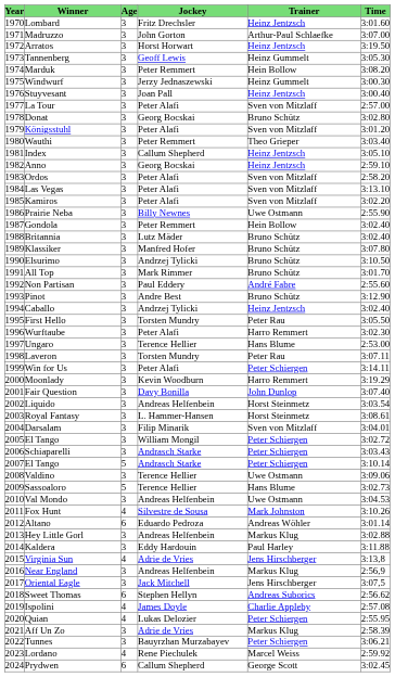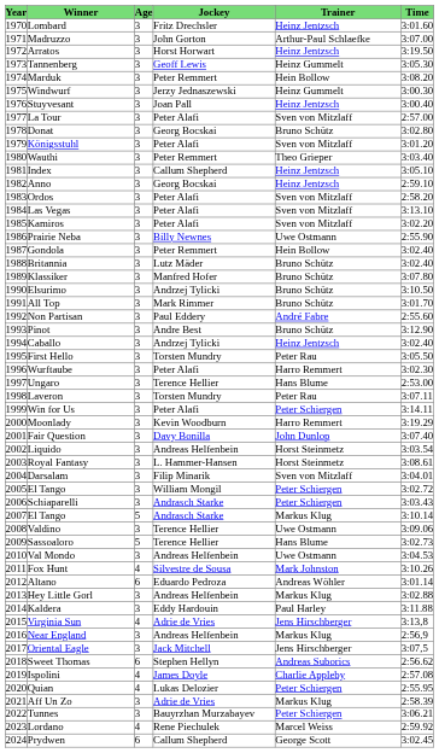 <table class = "sortable" | border="1" cellpadding="0" style="border-collapse: collapse; font-size:90%">
 <tr bgcolor="#77dd77" align="center">
 <th>Year</th>
 <th>Winner</th>
 <th>Age</th>
 <th>Jockey</th>
 <th>Trainer</th>
 <th>Time</th>
 </tr>
 <tr>
 <td>1970</td>
 <td width=145px>Lombard</td>
 <td>3</td>
 <td width=165px>Fritz Drechsler</td>
 <td width=170px><a href='#'>Heinz Jentzsch</a></td>
 <td>3:01.60</td>
 </tr>
 <tr>
 <td>1971</td>
 <td>Madruzzo</td>
 <td>3</td>
 <td>John Gorton</td>
 <td>Arthur-Paul Schlaefke</td>
 <td>3:07.00</td>
 </tr>
 <tr>
 <td>1972</td>
 <td>Arratos</td>
 <td>3</td>
 <td>Horst Horwart</td>
 <td><a href='#'>Heinz Jentzsch</a></td>
 <td>3:19.50</td>
 </tr>
 <tr>
 <td>1973</td>
 <td>Tannenberg</td>
 <td>3</td>
 <td><a href='#'>Geoff Lewis</a></td>
 <td>Heinz Gummelt</td>
 <td>3:05.30</td>
 </tr>
 <tr>
 <td>1974</td>
 <td>Marduk</td>
 <td>3</td>
 <td>Peter Remmert</td>
 <td>Hein Bollow</td>
 <td>3:08.20</td>
 </tr>
 <tr>
 <td>1975</td>
 <td>Windwurf</td>
 <td>3</td>
 <td>Jerzy Jednaszewski</td>
 <td>Heinz Gummelt</td>
 <td>3:00.30</td>
 </tr>
 <tr>
 <td>1976</td>
 <td>Stuyvesant</td>
 <td>3</td>
 <td>Joan Pall</td>
 <td><a href='#'>Heinz Jentzsch</a></td>
 <td>3:00.40</td>
 </tr>
 <tr>
 <td>1977</td>
 <td>La Tour</td>
 <td>3</td>
 <td>Peter Alafi</td>
 <td>Sven von Mitzlaff</td>
 <td>2:57.00</td>
 </tr>
 <tr>
 <td>1978</td>
 <td>Donat</td>
 <td>3</td>
 <td>Georg Bocskai</td>
 <td>Bruno Schütz</td>
 <td>3:02.80</td>
 </tr>
 <tr>
 <td>1979</td>
 <td><a href='#'>Königsstuhl</a></td>
 <td>3</td>
 <td>Peter Alafi</td>
 <td>Sven von Mitzlaff</td>
 <td>3:01.20</td>
 </tr>
 <tr>
 <td>1980</td>
 <td>Wauthi</td>
 <td>3</td>
 <td>Peter Remmert</td>
 <td>Theo Grieper</td>
 <td>3:03.40</td>
 </tr>
 <tr>
 <td>1981</td>
 <td>Index</td>
 <td>3</td>
 <td>Callum Shepherd</td>
 <td><a href='#'>Heinz Jentzsch</a></td>
 <td>3:05.10</td>
 </tr>
 <tr>
 <td>1982</td>
 <td>Anno</td>
 <td>3</td>
 <td>Georg Bocskai</td>
 <td><a href='#'>Heinz Jentzsch</a></td>
 <td>2:59.10</td>
 </tr>
 <tr>
 <td>1983</td>
 <td>Ordos</td>
 <td>3</td>
 <td>Peter Alafi</td>
 <td>Sven von Mitzlaff</td>
 <td>2:58.20</td>
 </tr>
 <tr>
 <td>1984</td>
 <td>Las Vegas</td>
 <td>3</td>
 <td>Peter Alafi</td>
 <td>Sven von Mitzlaff</td>
 <td>3:13.10</td>
 </tr>
 <tr>
 <td>1985</td>
 <td>Kamiros </td>
 <td>3</td>
 <td>Peter Alafi</td>
 <td>Sven von Mitzlaff</td>
 <td>3:02.20</td>
 </tr>
 <tr>
 <td>1986</td>
 <td>Prairie Neba</td>
 <td>3</td>
 <td><a href='#'>Billy Newnes</a></td>
 <td>Uwe Ostmann</td>
 <td>2:55.90</td>
 </tr>
 <tr>
 <td>1987</td>
 <td>Gondola</td>
 <td>3</td>
 <td>Peter Remmert</td>
 <td>Hein Bollow</td>
 <td>3:02.40</td>
 </tr>
 <tr>
 <td>1988</td>
 <td>Britannia</td>
 <td>3</td>
 <td>Lutz Mäder</td>
 <td>Bruno Schütz</td>
 <td>3:02.40</td>
 </tr>
 <tr>
 <td>1989</td>
 <td>Klassiker</td>
 <td>3</td>
 <td>Manfred Hofer</td>
 <td>Bruno Schütz</td>
 <td>3:07.80</td>
 </tr>
 <tr>
 <td>1990</td>
 <td>Elsurimo</td>
 <td>3</td>
 <td>Andrzej Tylicki</td>
 <td>Bruno Schütz</td>
 <td>3:10.50</td>
 </tr>
 <tr>
 <td>1991</td>
 <td>All Top</td>
 <td>3</td>
 <td>Mark Rimmer</td>
 <td>Bruno Schütz</td>
 <td>3:01.70</td>
 </tr>
 <tr>
 <td>1992</td>
 <td>Non Partisan</td>
 <td>3</td>
 <td>Paul Eddery</td>
 <td><a href='#'>André Fabre</a></td>
 <td>2:55.60</td>
 </tr>
 <tr>
 <td>1993</td>
 <td>Pinot</td>
 <td>3</td>
 <td>Andre Best</td>
 <td>Bruno Schütz</td>
 <td>3:12.90</td>
 </tr>
 <tr>
 <td>1994</td>
 <td>Caballo</td>
 <td>3</td>
 <td>Andrzej Tylicki</td>
 <td><a href='#'>Heinz Jentzsch</a></td>
 <td>3:02.40</td>
 </tr>
 <tr>
 <td>1995</td>
 <td>First Hello</td>
 <td>3</td>
 <td>Torsten Mundry</td>
 <td>Peter Rau</td>
 <td>3:05.50</td>
 </tr>
 <tr>
 <td>1996</td>
 <td>Wurftaube</td>
 <td>3</td>
 <td>Peter Alafi</td>
 <td>Harro Remmert</td>
 <td>3:02.30</td>
 </tr>
 <tr>
 <td>1997</td>
 <td>Ungaro</td>
 <td>3</td>
 <td>Terence Hellier</td>
 <td>Hans Blume</td>
 <td>2:53.00</td>
 </tr>
 <tr>
 <td>1998</td>
 <td>Laveron</td>
 <td>3</td>
 <td>Torsten Mundry</td>
 <td>Peter Rau</td>
 <td>3:07.11</td>
 </tr>
 <tr>
 <td>1999</td>
 <td>Win for Us</td>
 <td>3</td>
 <td>Peter Alafi</td>
 <td><a href='#'>Peter Schiergen</a></td>
 <td>3:14.11</td>
 </tr>
 <tr>
 <td>2000</td>
 <td>Moonlady</td>
 <td>3</td>
 <td>Kevin Woodburn</td>
 <td>Harro Remmert</td>
 <td>3:19.29</td>
 </tr>
 <tr>
 <td>2001</td>
 <td>Fair Question</td>
 <td>3</td>
 <td><a href='#'>Davy Bonilla</a></td>
 <td><a href='#'>John Dunlop</a></td>
 <td>3:07.40</td>
 </tr>
 <tr>
 <td>2002</td>
 <td>Liquido</td>
 <td>3</td>
 <td>Andreas Helfenbein</td>
 <td>Horst Steinmetz</td>
 <td>3:03.54</td>
 </tr>
 <tr>
 <td>2003</td>
 <td>Royal Fantasy</td>
 <td>3</td>
 <td>L. Hammer-Hansen </td>
 <td>Horst Steinmetz</td>
 <td>3:08.61</td>
 </tr>
 <tr>
 <td>2004</td>
 <td>Darsalam</td>
 <td>3</td>
 <td>Filip Minarik</td>
 <td>Sven von Mitzlaff</td>
 <td>3:04.01</td>
 </tr>
 <tr>
 <td>2005</td>
 <td>El Tango</td>
 <td>3</td>
 <td>William Mongil</td>
 <td><a href='#'>Peter Schiergen</a></td>
 <td>3:02.72</td>
 </tr>
 <tr>
 <td>2006</td>
 <td>Schiaparelli</td>
 <td>3</td>
 <td><a href='#'>Andrasch Starke</a></td>
 <td><a href='#'>Peter Schiergen</a></td>
 <td>3:03.43</td>
 </tr>
 <tr>
 <td>2007</td>
 <td>El Tango</td>
 <td>5</td>
 <td><a href='#'>Andrasch Starke</a></td>
-<td><a href='#'>Peter Schiergen</a></td>
+<td>Markus Klug</td>
 <td>3:10.14</td>
 </tr>
 <tr>
 <td>2008</td>
 <td>Valdino</td>
 <td>3</td>
 <td>Terence Hellier</td>
 <td>Uwe Ostmann</td>
 <td>3:09.06</td>
 </tr>
 <tr>
 <td>2009</td>
 <td>Sassoaloro</td>
 <td>5</td>
 <td>Terence Hellier</td>
 <td>Hans Blume</td>
 <td>3:02.73</td>
 </tr>
 <tr>
 <td>2010</td>
 <td>Val Mondo</td>
 <td>3</td>
 <td>Andreas Helfenbein</td>
 <td>Uwe Ostmann</td>
 <td>3:04.53</td>
 </tr>
 <tr>
 <td>2011</td>
 <td>Fox Hunt</td>
 <td>4</td>
 <td><a href='#'>Silvestre de Sousa</a></td>
 <td><a href='#'>Mark Johnston</a></td>
 <td>3:10.26</td>
 </tr>
 <tr>
 <td>2012</td>
 <td>Altano</td>
 <td>6</td>
 <td>Eduardo Pedroza</td>
 <td>Andreas Wöhler</td>
 <td>3:01.14</td>
 </tr>
 <tr>
 <td>2013</td>
 <td>Hey Little Gorl</td>
 <td>3</td>
 <td>Andreas Helfenbein</td>
 <td>Markus Klug</td>
 <td>3:02.88</td>
 </tr>
 <tr>
 <td>2014</td>
 <td>Kaldera</td>
 <td>3</td>
 <td>Eddy Hardouin</td>
 <td>Paul Harley</td>
 <td>3:11.88</td>
 </tr>
 <tr>
 <td>2015</td>
 <td><a href='#'>Virginia Sun</a></td>
 <td>4</td>
 <td><a href='#'>Adrie de Vries</a></td>
 <td><a href='#'>Jens Hirschberger</a></td>
 <td>3:13,8</td>
 </tr>
 <tr>
 <td>2016</td>
 <td><a href='#'>Near England</a></td>
 <td>3</td>
 <td>Andreas Helfenbein</td>
 <td>Markus Klug</td>
 <td>2:56,9</td>
 </tr>
 <tr>
 <td>2017</td>
 <td><a href='#'>Oriental Eagle</a></td>
 <td>3</td>
 <td><a href='#'>Jack Mitchell</a></td>
 <td>Jens Hirschberger</td>
 <td>3:07,5</td>
 </tr>
 <tr>
 <td>2018</td>
 <td>Sweet Thomas</td>
 <td>6</td>
 <td>Stephen Hellyn</td>
 <td><a href='#'>Andreas Suborics</a></td>
 <td>2:56.62</td>
 </tr>
 <tr>
 <td>2019</td>
 <td>Ispolini</td>
 <td>4</td>
 <td><a href='#'>James Doyle</a></td>
 <td><a href='#'>Charlie Appleby</a></td>
 <td>2:57.08</td>
 </tr>
 <tr>
 <td>2020</td>
 <td>Quian</td>
 <td>4</td>
 <td>Lukas Delozier</td>
 <td><a href='#'>Peter Schiergen</a></td>
 <td>2:55.95</td>
 </tr>
 <tr>
 <td>2021</td>
 <td>Aff Un Zo</td>
 <td>3</td>
 <td><a href='#'>Adrie de Vries</a></td>
 <td>Markus Klug</td>
 <td>2:58.39</td>
 </tr>
 <tr>
 <td>2022</td>
 <td>Tunnes</td>
 <td>3</td>
 <td>Bauyrzhan Murzabayev</td>
 <td><a href='#'>Peter Schiergen</a></td>
 <td>3:06.21</td>
 </tr>
 <tr>
 <td>2023</td>
 <td>Lordano</td>
 <td>4</td>
 <td>Rene Piechulek</td>
 <td>Marcel Weiss</td>
 <td>2:59.92</td>
 </tr>
 <tr>
 <td>2024</td>
 <td>Prydwen</td>
 <td>6</td>
 <td>Callum Shepherd</td>
 <td>George Scott</td>
 <td>3:02.45</td>
 </tr>
 </table>
